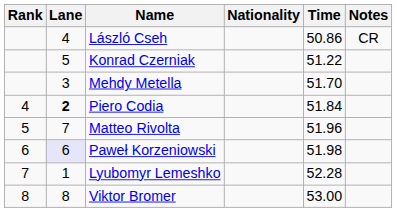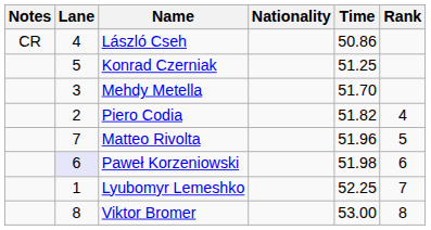 <table class="wikitable sortable" style="text-align:center">
 <tr>
-<th>Rank</th>
+<th>Notes</th>
 <th>Lane</th>
 <th>Name</th>
 <th>Nationality</th>
 <th>Time</th>
-<th>Notes</th>
+<th>Rank</th>
 </tr>
 <tr>
-<td></td>
+<td>CR</td>
 <td>4</td>
 <td align=left><a href='#'>László Cseh</a></td>
 <td align=left></td>
 <td>50.86</td>
-<td>CR</td>
+<td></td>
 </tr>
 <tr>
 <td></td>
 <td>5</td>
 <td align=left><a href='#'>Konrad Czerniak</a></td>
 <td align=left></td>
-<td>51.22</td>
+<td>51.25</td>
 <td></td>
 </tr>
 <tr>
 <td></td>
 <td>3</td>
 <td align=left><a href='#'>Mehdy Metella</a></td>
 <td align=left></td>
 <td>51.70</td>
 <td></td>
 </tr>
 <tr>
-<td>4</td>
-<td><strong>2</strong></td>
+<td></td>
+<td>2</td>
 <td align=left><a href='#'>Piero Codia</a></td>
 <td align=left></td>
-<td>51.84</td>
-<td></td>
+<td>51.82</td>
+<td>4</td>
 </tr>
 <tr>
-<td>5</td>
+<td></td>
 <td>7</td>
 <td align=left><a href='#'>Matteo Rivolta</a></td>
 <td align=left></td>
 <td>51.96</td>
-<td></td>
+<td>5</td>
 </tr>
 <tr>
-<td>6</td>
+<td></td>
 <td style="background: lavender;">6</td>
 <td align=left><a href='#'>Paweł Korzeniowski</a></td>
 <td align=left></td>
 <td>51.98</td>
-<td></td>
+<td>6</td>
 </tr>
 <tr>
-<td>7</td>
+<td></td>
 <td>1</td>
 <td align=left><a href='#'>Lyubomyr Lemeshko</a></td>
 <td align=left></td>
-<td>52.28</td>
-<td></td>
+<td>52.25</td>
+<td>7</td>
 </tr>
 <tr>
-<td>8</td>
+<td></td>
 <td>8</td>
 <td align=left><a href='#'>Viktor Bromer</a></td>
 <td align=left></td>
 <td>53.00</td>
-<td></td>
+<td>8</td>
 </tr>
 </table>
